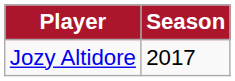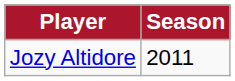 <table class="wikitable">
 <tr>
 <th style="background:#AC162C; color:white;" scope="col">Player</th>
 <th style="background:#AC162C; color:white;" scope="col">Season</th>
 </tr>
 <tr>
 <td> <a href='#'>Jozy Altidore</a></td>
-<td>2017</td>
+<td>2011</td>
 </tr>
 </table>
